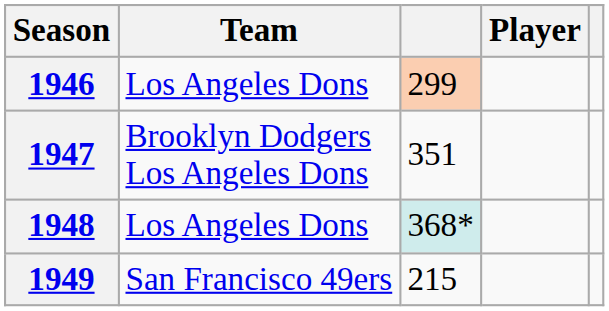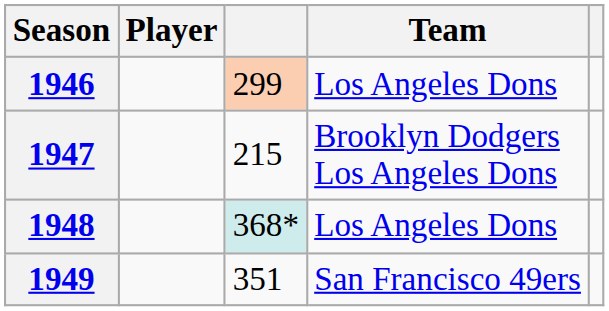 <table class="plainrowheaders sortable wikitable">
 <tr>
 <th scope=col>Season</th>
+<th scope=col>Player</th>
+<th scope=col></th>
 <th scope=col>Team</th>
-<th scope=col></th>
-<th scope=col>Player</th>
 <th scope=col class= "unsortable"></th>
 </tr>
 <tr>
 <th scope=row><a href='#'>1946</a></th>
+<td></td>
+<td style="background-color:#FBCEB1">299</td>
 <td><a href='#'>Los Angeles Dons</a></td>
-<td style="background-color:#FBCEB1">299</td>
-<td></td>
 <td></td>
 </tr>
 <tr>
 <th scope=row><a href='#'>1947</a></th>
+<td></td>
+<td>215</td>
 <td><a href='#'>Brooklyn Dodgers</a> <br> <a href='#'>Los Angeles Dons</a></td>
-<td>351</td>
-<td></td>
 <td></td>
 </tr>
 <tr>
 <th scope=row><a href='#'>1948</a></th>
+<td></td>
+<td style="background-color:#CFECEC">368*</td>
 <td><a href='#'>Los Angeles Dons</a></td>
-<td style="background-color:#CFECEC">368*</td>
-<td></td>
 <td></td>
 </tr>
 <tr>
 <th scope=row><a href='#'>1949</a></th>
+<td></td>
+<td>351</td>
 <td><a href='#'>San Francisco 49ers</a></td>
-<td>215</td>
-<td></td>
 <td></td>
 </tr>
 </table>
